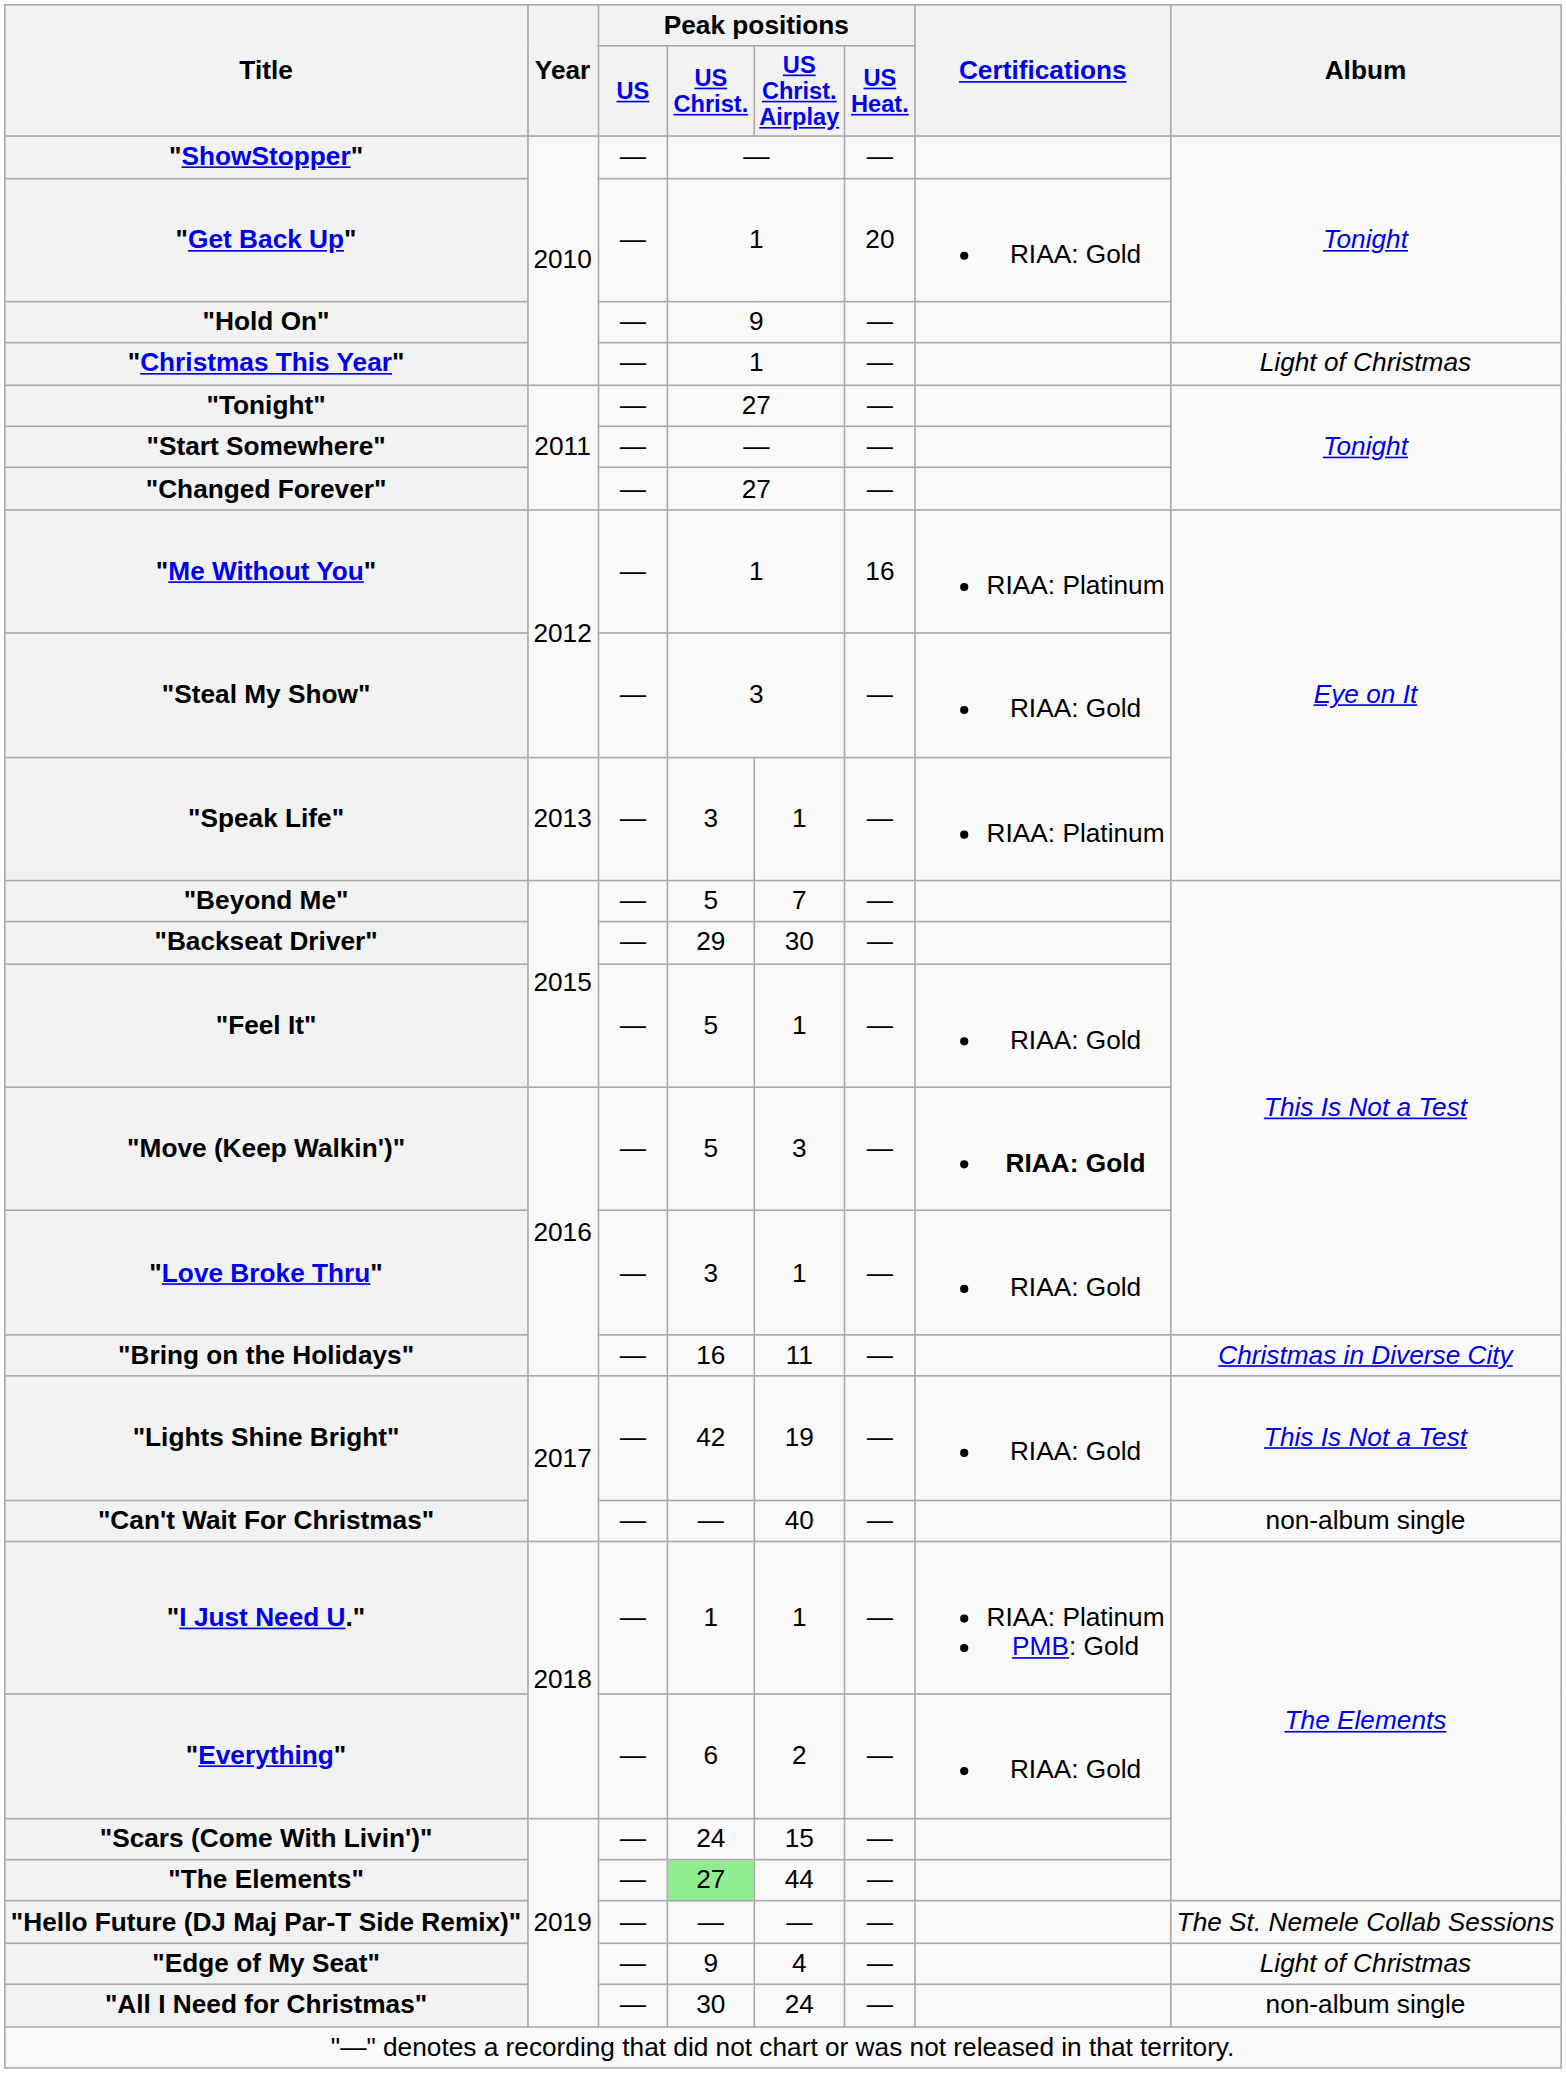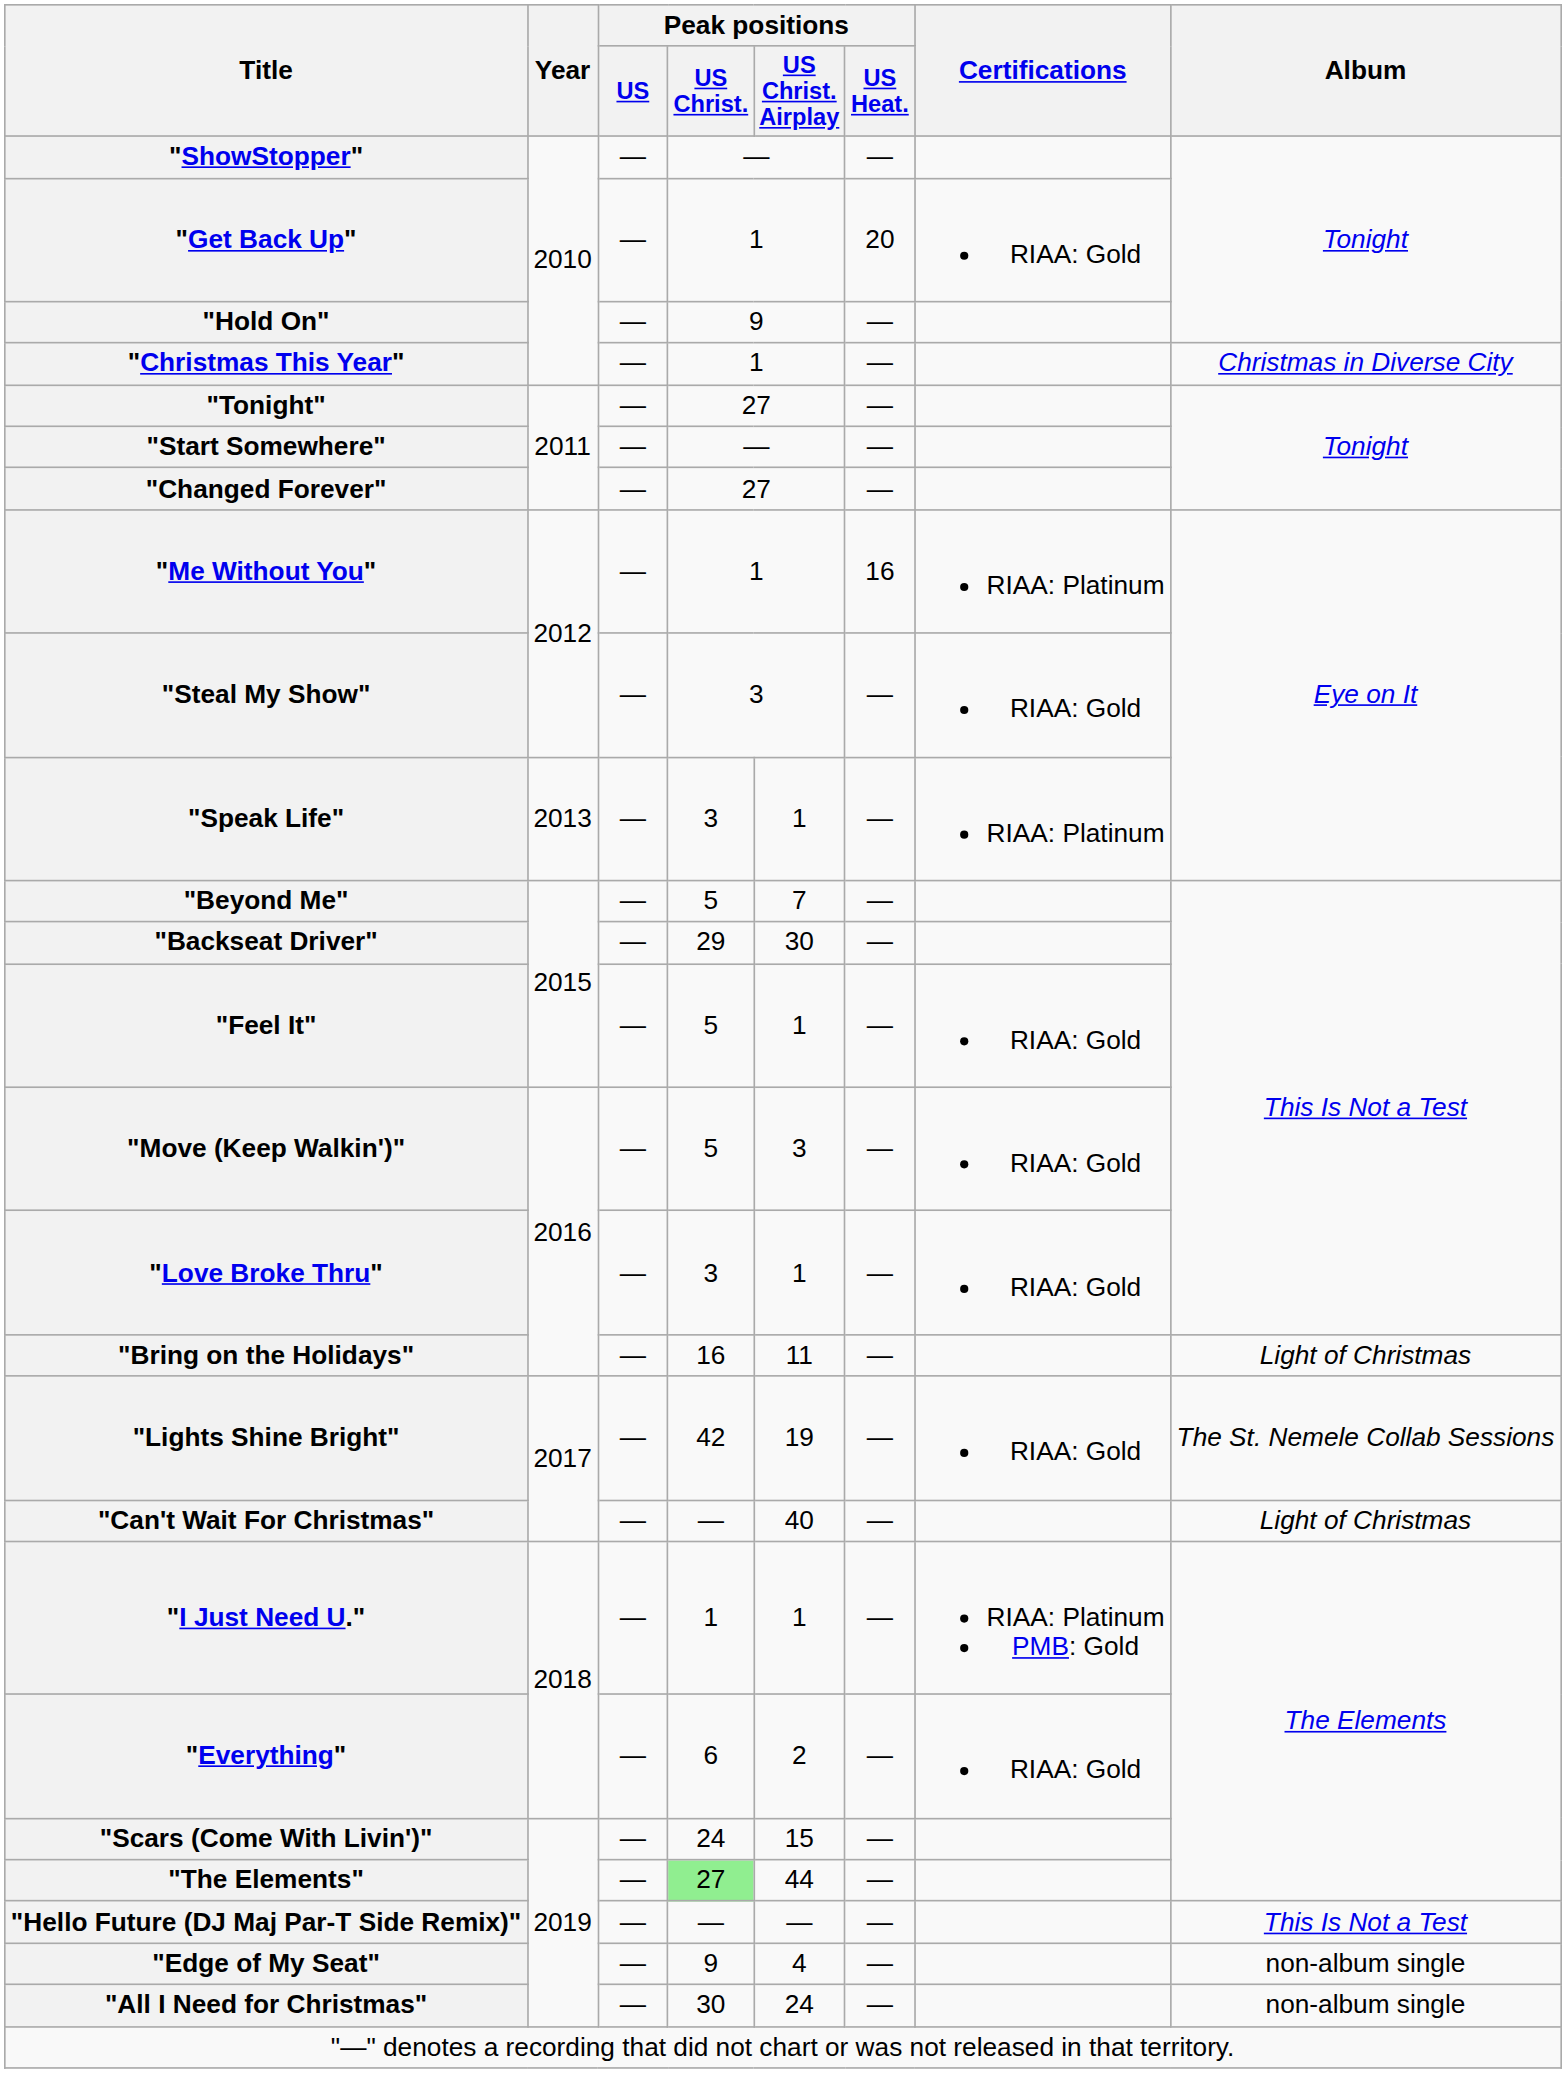 <table class="wikitable plainrowheaders" style="text-align:center;">
 <tr>
 <th rowspan="2" scope="col">Title</th>
 <th rowspan="2" scope="col">Year</th>
 <th scope="col" colspan="4">Peak positions</th>
 <th scope="col" rowspan="2"><a href='#'>Certifications</a></th>
 <th scope="col" rowspan="2">Album</th>
 </tr>
 <tr>
 <th scope="col" style="width:2.5em;font-size:90%;"><a href='#'>US</a><br></th>
 <th scope="col" style="width:2.5em;font-size:90%;"><a href='#'>US Christ.</a><br></th>
 <th scope="col" style="width:2.5em;font-size:90%;"><a href='#'>US Christ. Airplay</a><br></th>
 <th scope="col" style="width:2.5em;font-size:90%;"><a href='#'>US Heat.</a><br></th>
 </tr>
 <tr>
 <th scope="row">"<a href='#'>ShowStopper</a>"</th>
 <td rowspan="4">2010</td>
 <td>—</td>
 <td colspan="2">—</td>
 <td>—</td>
 <td></td>
 <td rowspan="3"><em><a href='#'>Tonight</a></em></td>
 </tr>
 <tr>
 <th scope="row">"<a href='#'>Get Back Up</a>"</th>
 <td>—</td>
 <td colspan="2">1</td>
 <td>20</td>
 <td><br><ul><li>RIAA: Gold</li></ul></td>
 </tr>
 <tr>
 <th scope="row">"Hold On"</th>
 <td>—</td>
 <td colspan="2">9</td>
 <td>—</td>
 <td></td>
 </tr>
 <tr>
 <th scope="row">"<a href='#'>Christmas This Year</a>"<br></th>
 <td>—</td>
 <td colspan="2">1</td>
 <td>—</td>
 <td></td>
-<td><em>Light of Christmas</em></td>
+<td><em><a href='#'>Christmas in Diverse City</a></em></td>
 </tr>
 <tr>
 <th scope="row">"Tonight"<br></th>
 <td rowspan="3">2011</td>
 <td>—</td>
 <td colspan="2">27</td>
 <td>—</td>
 <td></td>
 <td rowspan="3"><em><a href='#'>Tonight</a></em></td>
 </tr>
 <tr>
 <th scope="row">"Start Somewhere"</th>
 <td>—</td>
 <td colspan="2">—</td>
 <td>—</td>
 <td></td>
 </tr>
 <tr>
 <th scope="row">"Changed Forever"<br></th>
 <td>—</td>
 <td colspan="2">27</td>
 <td>—</td>
 <td></td>
 </tr>
 <tr>
 <th scope="row">"<a href='#'>Me Without You</a>"</th>
 <td rowspan="2">2012</td>
 <td>—</td>
 <td colspan="2">1</td>
 <td>16</td>
 <td><br><ul><li>RIAA: Platinum</li></ul></td>
 <td rowspan="3"><em><a href='#'>Eye on It</a></em></td>
 </tr>
 <tr>
 <th scope="row">"Steal My Show"</th>
 <td>—</td>
 <td colspan="2">3</td>
 <td>—</td>
 <td><br><ul><li>RIAA: Gold</li></ul></td>
 </tr>
 <tr>
 <th scope="row">"Speak Life"</th>
 <td>2013</td>
 <td>—</td>
 <td>3</td>
 <td>1</td>
 <td>—</td>
 <td><br><ul><li>RIAA: Platinum</li></ul></td>
 </tr>
 <tr>
 <th scope="row">"Beyond Me"</th>
 <td rowspan="3">2015</td>
 <td>—</td>
 <td>5</td>
 <td>7</td>
 <td>—</td>
 <td></td>
 <td rowspan="5"><em><a href='#'>This Is Not a Test</a></em></td>
 </tr>
 <tr>
 <th scope="row">"Backseat Driver"<br></th>
 <td>—</td>
 <td>29</td>
 <td>30</td>
 <td>—</td>
 <td></td>
 </tr>
 <tr>
 <th scope="row">"Feel It"<br></th>
 <td>—</td>
 <td>5</td>
 <td>1</td>
 <td>—</td>
 <td><br><ul><li>RIAA: Gold</li></ul></td>
 </tr>
 <tr>
 <th scope="row">"Move (Keep Walkin')"</th>
 <td rowspan="3">2016</td>
 <td>—</td>
 <td>5</td>
 <td>3</td>
 <td>—</td>
-<td><strong><br><ul><li>RIAA: Gold</li></ul></strong></td>
+<td><br><ul><li>RIAA: Gold</li></ul></td>
 </tr>
 <tr>
 <th scope="row">"<a href='#'>Love Broke Thru</a>"</th>
 <td>—</td>
 <td>3</td>
 <td>1</td>
 <td>—</td>
 <td><br><ul><li>RIAA: Gold</li></ul></td>
 </tr>
 <tr>
 <th scope="row">"Bring on the Holidays"</th>
 <td>—</td>
 <td>16</td>
 <td>11</td>
 <td>—</td>
 <td></td>
-<td><em><a href='#'>Christmas in Diverse City</a></em></td>
+<td><em>Light of Christmas</em></td>
 </tr>
 <tr>
 <th scope="row">"Lights Shine Bright"<br></th>
 <td rowspan="2">2017</td>
 <td>—</td>
 <td>42</td>
 <td>19</td>
 <td>—</td>
 <td><br><ul><li>RIAA: Gold</li></ul></td>
-<td><em><a href='#'>This Is Not a Test</a></em></td>
+<td><em>The St. Nemele Collab Sessions</em></td>
 </tr>
 <tr>
 <th scope="row">"Can't Wait For Christmas"<br></th>
 <td>—</td>
 <td>—</td>
 <td>40</td>
 <td>—</td>
 <td></td>
-<td>non-album single</td>
+<td><em>Light of Christmas</em></td>
 </tr>
 <tr>
 <th scope="row">"<a href='#'>I Just Need U</a>."</th>
 <td rowspan="2">2018</td>
 <td>—</td>
 <td>1</td>
 <td>1</td>
 <td>—</td>
 <td><br><ul><li>RIAA: Platinum</li><li><a href='#'>PMB</a>: Gold</li></ul></td>
 <td rowspan="4"><em><a href='#'>The Elements</a></em></td>
 </tr>
 <tr>
 <th scope="row">"<a href='#'>Everything</a>"</th>
 <td>—</td>
 <td>6</td>
 <td>2</td>
 <td>—</td>
 <td><br><ul><li>RIAA: Gold</li></ul></td>
 </tr>
 <tr>
 <th scope="row">"Scars (Come With Livin')"</th>
 <td rowspan="5">2019</td>
 <td>—</td>
 <td>24</td>
 <td>15</td>
 <td>—</td>
 <td></td>
 </tr>
 <tr>
 <th scope="row">"The Elements"</th>
 <td>—</td>
 <td style="background: lightgreen;">27</td>
 <td>44</td>
 <td>—</td>
 <td></td>
 </tr>
 <tr>
 <th scope="row">"Hello Future (DJ Maj Par-T Side Remix)"<br></th>
 <td>—</td>
 <td>—</td>
 <td>—</td>
 <td>—</td>
 <td></td>
-<td><em>The St. Nemele Collab Sessions</em></td>
+<td><em><a href='#'>This Is Not a Test</a></em></td>
 </tr>
 <tr>
 <th scope="row">"Edge of My Seat"<br></th>
 <td>—</td>
 <td>9</td>
 <td>4</td>
 <td>—</td>
 <td></td>
-<td><em>Light of Christmas</em></td>
+<td>non-album single</td>
 </tr>
 <tr>
 <th scope="row">"All I Need for Christmas"<br></th>
 <td>—</td>
 <td>30</td>
 <td>24</td>
 <td>—</td>
 <td></td>
 <td>non-album single</td>
 </tr>
 <tr>
 <td colspan="10">"—" denotes a recording that did not chart or was not released in that territory.</td>
 </tr>
 </table>
